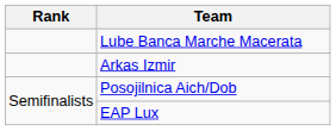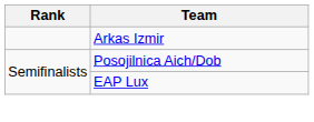 <table class="wikitable" style="text-align: center;">
 <tr>
 <th width=40>Rank</th>
 <th width=240>Team</th>
-</tr>
-<tr align=center>
-<td></td>
-<td style="text-align:left;"> <a href='#'>Lube Banca Marche Macerata</a></td>
 </tr>
 <tr align=center>
 <td></td>
 <td style="text-align:left;"> <a href='#'>Arkas Izmir</a></td>
 </tr>
 <tr align=center>
 <td rowspan=2>Semifinalists</td>
 <td style="text-align:left;"> <a href='#'>Posojilnica Aich/Dob</a></td>
 </tr>
 <tr align=center>
 <td style="text-align:left;"> <a href='#'>EAP Lux</a></td>
 </tr>
 </table>
